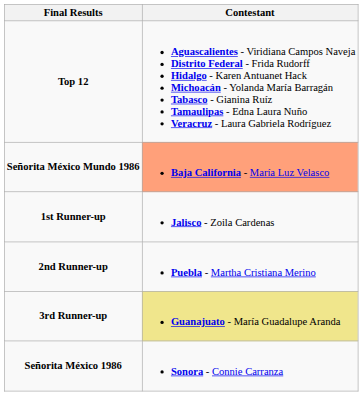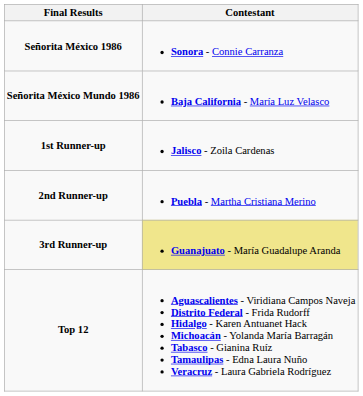 <table class="wikitable">
 <tr>
 <th>Final Results</th>
 <th>Contestant</th>
 </tr>
 <tr>
-<td align="center"><strong>Top 12</strong></td>
-<td><br><ul><li><strong><a href='#'>Aguascalientes</a></strong> - Viridiana Campos Naveja</li><li><strong> <a href='#'>Distrito Federal</a></strong> - Frida Rudorff</li><li><strong><a href='#'>Hidalgo</a></strong> - Karen Antuanet Hack</li><li><strong><a href='#'>Michoacán</a></strong> - Yolanda María Barragán</li><li><strong><a href='#'>Tabasco</a></strong> - Gianina Ruíz</li><li><strong><a href='#'>Tamaulipas</a></strong> - Edna Laura Nuño</li><li><strong><a href='#'>Veracruz</a></strong> - Laura Gabriela Rodríguez</li></ul></td>
+<td align="center"><strong>Señorita México 1986</strong></td>
+<td><br><ul><li><strong><a href='#'>Sonora</a></strong> - <a href='#'>Connie Carranza</a></li></ul></td>
 </tr>
 <tr>
 <td align="center"><strong>Señorita México Mundo 1986</strong></td>
-<td style="background: lightsalmon;"><br><ul><li><strong><a href='#'>Baja California</a></strong> - <a href='#'>María Luz Velasco</a></li></ul></td>
+<td><br><ul><li><strong><a href='#'>Baja California</a></strong> - <a href='#'>María Luz Velasco</a></li></ul></td>
 </tr>
 <tr>
 <td align="center"><strong>1st Runner-up</strong></td>
 <td><br><ul><li><strong><a href='#'>Jalisco</a></strong> - Zoila Cardenas</li></ul></td>
 </tr>
 <tr>
 <td align="center"><strong>2nd Runner-up</strong></td>
 <td><br><ul><li><strong><a href='#'>Puebla</a></strong> - <a href='#'>Martha Cristiana Merino</a></li></ul></td>
 </tr>
 <tr>
 <td align="center"><strong>3rd Runner-up</strong></td>
 <td style="background: khaki;"><br><ul><li><strong><a href='#'>Guanajuato</a></strong> - María Guadalupe Aranda</li></ul></td>
 </tr>
 <tr>
-<td align="center"><strong>Señorita México 1986</strong></td>
-<td><br><ul><li><strong><a href='#'>Sonora</a></strong> - <a href='#'>Connie Carranza</a></li></ul></td>
+<td align="center"><strong>Top 12</strong></td>
+<td><br><ul><li><strong><a href='#'>Aguascalientes</a></strong> - Viridiana Campos Naveja</li><li><strong> <a href='#'>Distrito Federal</a></strong> - Frida Rudorff</li><li><strong><a href='#'>Hidalgo</a></strong> - Karen Antuanet Hack</li><li><strong><a href='#'>Michoacán</a></strong> - Yolanda María Barragán</li><li><strong><a href='#'>Tabasco</a></strong> - Gianina Ruíz</li><li><strong><a href='#'>Tamaulipas</a></strong> - Edna Laura Nuño</li><li><strong><a href='#'>Veracruz</a></strong> - Laura Gabriela Rodríguez</li></ul></td>
 </tr>
 </table>
